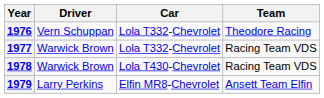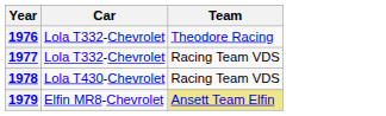 <table class="wikitable">
 <tr>
 <th>Year</th>
-<th>Driver</th>
 <th>Car</th>
 <th>Team</th>
 </tr>
 <tr>
 <th><a href='#'>1976</a></th>
-<td> <a href='#'>Vern Schuppan</a></td>
 <td><a href='#'>Lola T332</a>-<a href='#'>Chevrolet</a></td>
 <td> <a href='#'>Theodore Racing</a></td>
 </tr>
 <tr>
 <th><a href='#'>1977</a></th>
-<td> <a href='#'>Warwick Brown</a></td>
 <td><a href='#'>Lola T332</a>-<a href='#'>Chevrolet</a></td>
 <td> Racing Team VDS</td>
 </tr>
 <tr>
 <th><a href='#'>1978</a></th>
-<td> <a href='#'>Warwick Brown</a></td>
 <td><a href='#'>Lola T430</a>-<a href='#'>Chevrolet</a></td>
 <td> Racing Team VDS</td>
 </tr>
 <tr>
 <th><a href='#'>1979</a></th>
-<td> <a href='#'>Larry Perkins</a></td>
 <td><a href='#'>Elfin MR8</a>-<a href='#'>Chevrolet</a></td>
-<td> <a href='#'>Ansett Team Elfin</a></td>
+<td style="background: khaki;"> <a href='#'>Ansett Team Elfin</a></td>
 </tr>
 </table>
